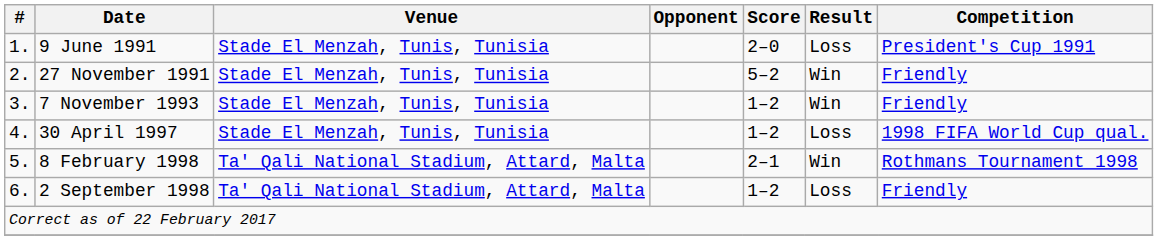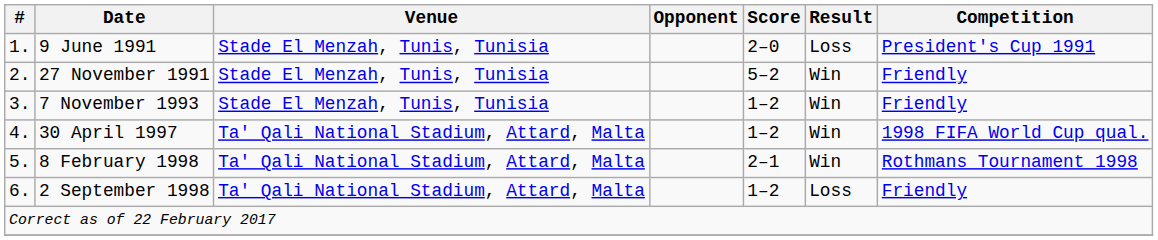 <table class="wikitable" style="font-size:95%;">
 <tr>
 <th>#</th>
 <th>Date</th>
 <th>Venue</th>
 <th>Opponent</th>
 <th>Score</th>
 <th>Result</th>
 <th>Competition</th>
 </tr>
 <tr>
 <td>1.</td>
 <td>9 June 1991</td>
 <td><a href='#'>Stade El Menzah</a>, <a href='#'>Tunis</a>, <a href='#'>Tunisia</a></td>
 <td></td>
 <td>2–0</td>
 <td>Loss</td>
 <td><a href='#'>President's Cup 1991</a></td>
 </tr>
 <tr>
 <td>2.</td>
 <td>27 November 1991</td>
 <td><a href='#'>Stade El Menzah</a>, <a href='#'>Tunis</a>, <a href='#'>Tunisia</a></td>
 <td></td>
 <td>5–2</td>
 <td>Win</td>
 <td><a href='#'>Friendly</a></td>
 </tr>
 <tr>
 <td>3.</td>
 <td>7 November 1993</td>
 <td><a href='#'>Stade El Menzah</a>, <a href='#'>Tunis</a>, <a href='#'>Tunisia</a></td>
 <td></td>
 <td>1–2</td>
 <td>Win</td>
 <td><a href='#'>Friendly</a></td>
 </tr>
 <tr>
 <td>4.</td>
 <td>30 April 1997</td>
-<td><a href='#'>Stade El Menzah</a>, <a href='#'>Tunis</a>, <a href='#'>Tunisia</a></td>
+<td><a href='#'>Ta' Qali National Stadium</a>, <a href='#'>Attard</a>, <a href='#'>Malta</a></td>
 <td></td>
 <td>1–2</td>
-<td>Loss</td>
+<td>Win</td>
 <td><a href='#'>1998 FIFA World Cup qual.</a></td>
 </tr>
 <tr>
 <td>5.</td>
 <td>8 February 1998</td>
 <td><a href='#'>Ta' Qali National Stadium</a>, <a href='#'>Attard</a>, <a href='#'>Malta</a></td>
 <td></td>
 <td>2–1</td>
 <td>Win</td>
 <td><a href='#'>Rothmans Tournament 1998</a></td>
 </tr>
 <tr>
 <td>6.</td>
 <td>2 September 1998</td>
 <td><a href='#'>Ta' Qali National Stadium</a>, <a href='#'>Attard</a>, <a href='#'>Malta</a></td>
 <td></td>
 <td>1–2</td>
 <td>Loss</td>
 <td><a href='#'>Friendly</a></td>
 </tr>
 <tr>
 <td colspan="15"><small><em>Correct as of 22 February 2017</em></small></td>
 </tr>
 <tr>
 </tr>
 </table>
